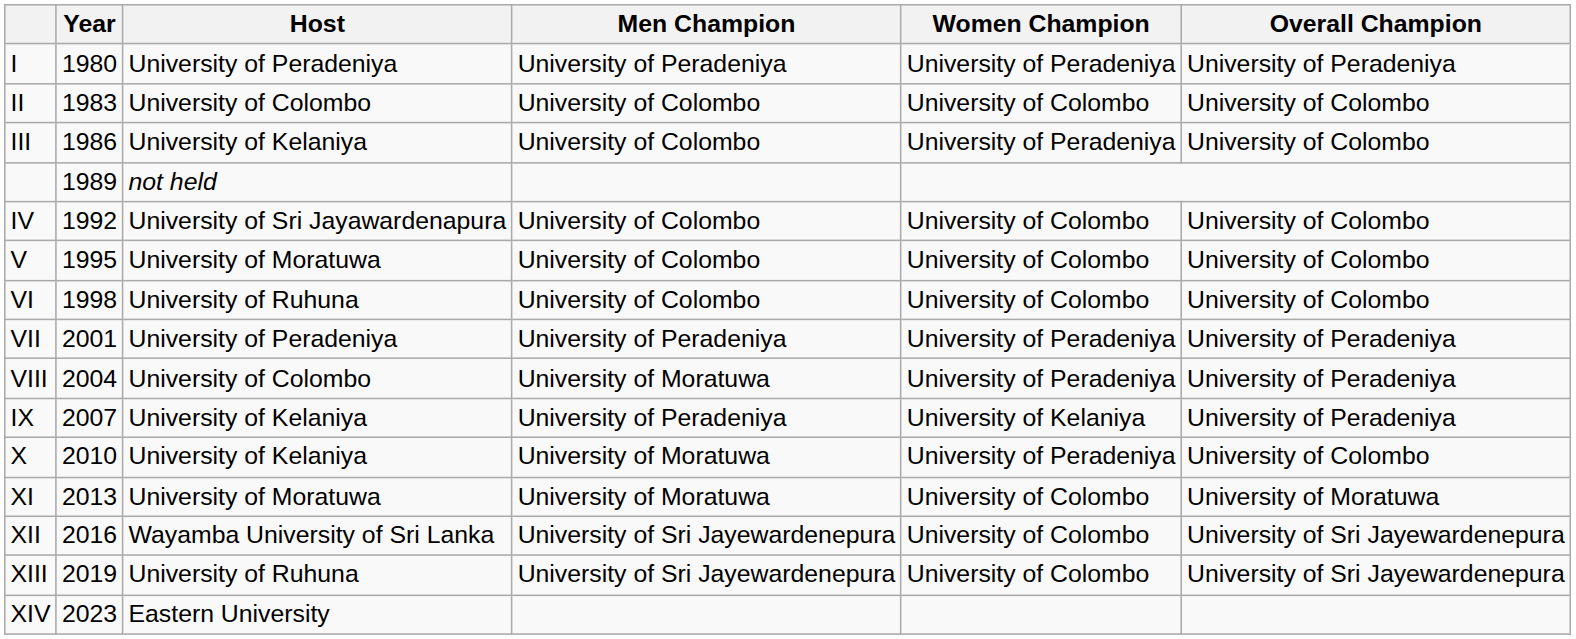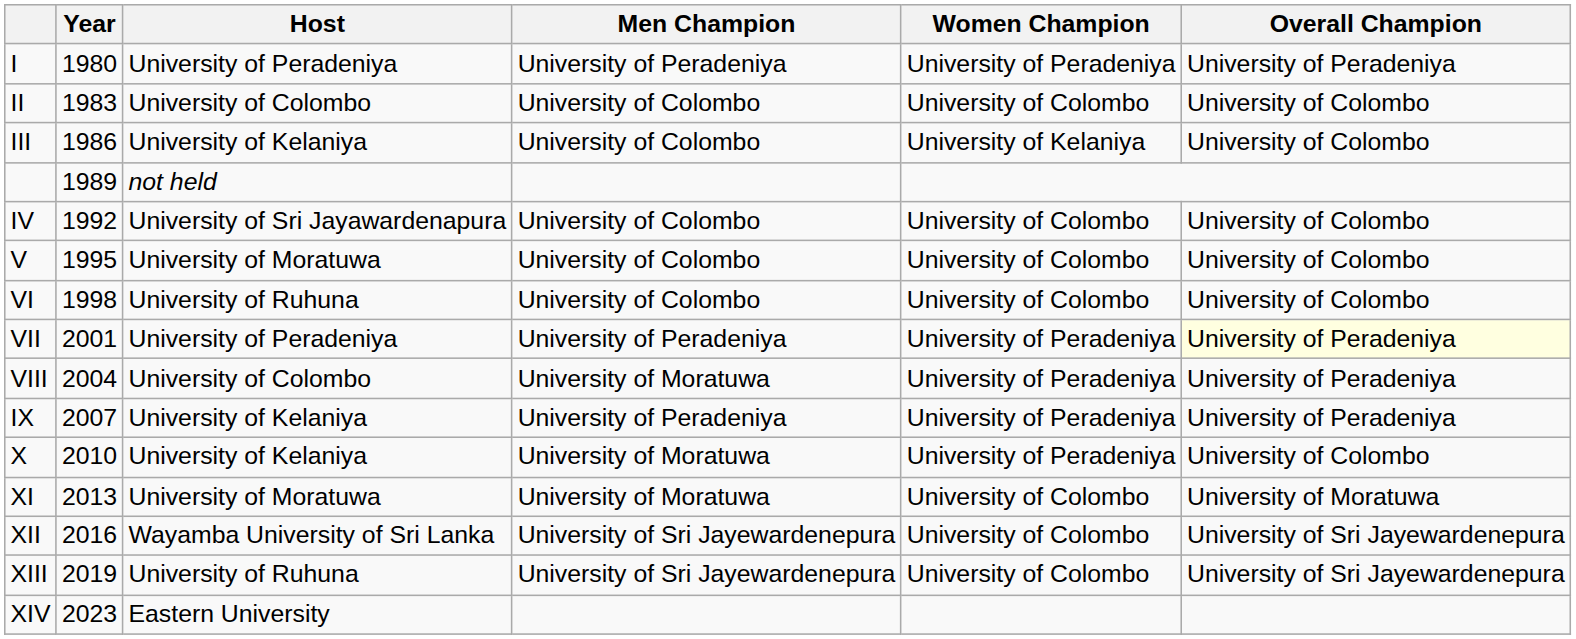 <table class="wikitable">
 <tr>
 <th></th>
 <th>Year</th>
 <th>Host</th>
 <th>Men Champion</th>
 <th>Women Champion</th>
 <th>Overall Champion</th>
 </tr>
 <tr>
 <td>I</td>
 <td>1980</td>
 <td>University of Peradeniya</td>
 <td>University of Peradeniya</td>
 <td>University of Peradeniya</td>
 <td>University of Peradeniya</td>
 </tr>
 <tr>
 <td>II</td>
 <td>1983</td>
 <td>University of Colombo</td>
 <td>University of Colombo</td>
 <td>University of Colombo</td>
 <td>University of Colombo</td>
 </tr>
 <tr>
 <td>III</td>
 <td>1986</td>
 <td>University of Kelaniya</td>
 <td>University of Colombo</td>
-<td>University of Peradeniya</td>
+<td>University of Kelaniya</td>
 <td>University of Colombo</td>
 </tr>
 <tr>
 <td></td>
 <td>1989</td>
 <td><em>not held</em></td>
 <td></td>
 </tr>
 <tr>
 <td>IV</td>
 <td>1992</td>
 <td>University of Sri Jayawardenapura</td>
 <td>University of Colombo</td>
 <td>University of Colombo</td>
 <td>University of Colombo</td>
 </tr>
 <tr>
 <td>V</td>
 <td>1995</td>
 <td>University of Moratuwa</td>
 <td>University of Colombo</td>
 <td>University of Colombo</td>
 <td>University of Colombo</td>
 </tr>
 <tr>
 <td>VI</td>
 <td>1998</td>
 <td>University of Ruhuna</td>
 <td>University of Colombo</td>
 <td>University of Colombo</td>
 <td>University of Colombo</td>
 </tr>
 <tr>
 <td>VII</td>
 <td>2001</td>
 <td>University of Peradeniya</td>
 <td>University of Peradeniya</td>
 <td>University of Peradeniya</td>
-<td>University of Peradeniya</td>
+<td style="background: lightyellow;">University of Peradeniya</td>
 </tr>
 <tr>
 <td>VIII</td>
 <td>2004</td>
 <td>University of Colombo</td>
 <td>University of Moratuwa</td>
 <td>University of Peradeniya</td>
 <td>University of Peradeniya</td>
 </tr>
 <tr>
 <td>IX</td>
 <td>2007</td>
 <td>University of Kelaniya</td>
 <td>University of Peradeniya</td>
-<td>University of Kelaniya</td>
+<td>University of Peradeniya</td>
 <td>University of Peradeniya </td>
 </tr>
 <tr>
 <td>X</td>
 <td>2010</td>
 <td>University of Kelaniya</td>
 <td>University of Moratuwa</td>
 <td>University of Peradeniya</td>
 <td>University of Colombo</td>
 </tr>
 <tr>
 <td>XI</td>
 <td>2013</td>
 <td>University of Moratuwa</td>
 <td>University of Moratuwa</td>
 <td>University of Colombo</td>
 <td>University of Moratuwa </td>
 </tr>
 <tr>
 <td>XII</td>
 <td>2016</td>
 <td>Wayamba University of Sri Lanka</td>
 <td>University of Sri Jayewardenepura</td>
 <td>University of Colombo</td>
 <td>University of Sri Jayewardenepura</td>
 </tr>
 <tr>
 <td>XIII</td>
 <td>2019</td>
 <td>University of Ruhuna</td>
 <td>University of Sri Jayewardenepura</td>
 <td>University of Colombo</td>
 <td>University of Sri Jayewardenepura</td>
 </tr>
 <tr>
 <td>XIV</td>
 <td>2023</td>
 <td>Eastern University</td>
 <td></td>
 <td></td>
 <td></td>
 </tr>
 </table>
